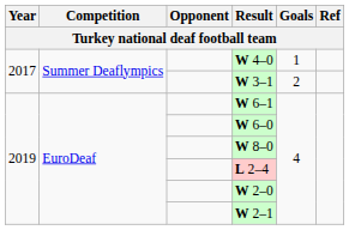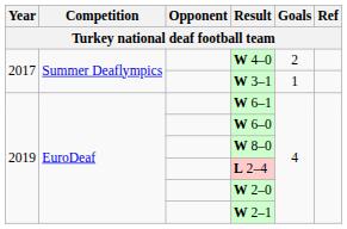 <table class=wikitable>
 <tr>
 <th>Year</th>
 <th>Competition</th>
 <th>Opponent</th>
 <th>Result</th>
 <th>Goals</th>
 <th>Ref</th>
 </tr>
 <tr>
 <th colspan=6> Turkey national deaf football team</th>
 </tr>
 <tr align=center>
 <td rowspan=2>2017</td>
 <td rowspan=2 align=left><a href='#'>Summer Deaflympics</a></td>
 <td align=left></td>
 <td bgcolor=#cfc><strong>W</strong> 4–0</td>
-<td>1</td>
+<td>2</td>
 <td></td>
 </tr>
 <tr align=center>
 <td align?left></td>
 <td bgcolor=#cfc><strong>W</strong> 3–1</td>
-<td>2</td>
+<td>1</td>
 <td></td>
 </tr>
 <tr align=center>
 <td rowspan=6>2019</td>
 <td rowspan=6 align=left><a href='#'>EuroDeaf</a></td>
 <td align=left></td>
 <td bgcolor=#cfc><strong>W</strong> 6–1</td>
 <td rowspan=6>4</td>
 <td rowspan=6></td>
 </tr>
 <tr>
 <td align=left></td>
 <td bgcolor=#cfc><strong>W</strong> 6–0</td>
 </tr>
 <tr>
 <td align=left></td>
 <td bgcolor=#cfc><strong>W</strong> 8–0</td>
 </tr>
 <tr>
 <td align=left></td>
 <td bgcolor=#fcc><strong>L</strong> 2–4</td>
 </tr>
 <tr>
 <td align=left></td>
 <td bgcolor=#cfc><strong>W</strong> 2–0</td>
 </tr>
 <tr align=center>
 <td align=left></td>
 <td bgcolor=#cfc><strong>W</strong> 2–1</td>
 </tr>
 </table>
